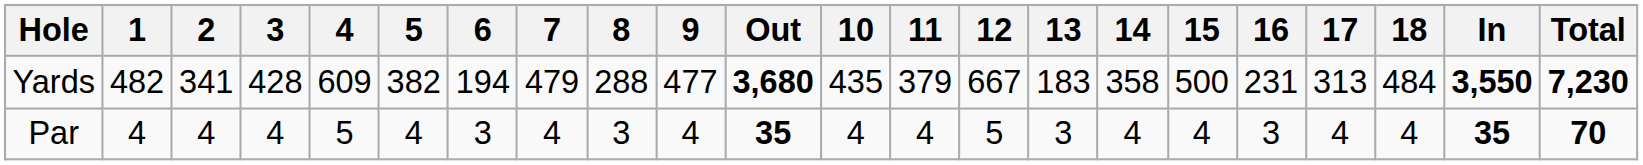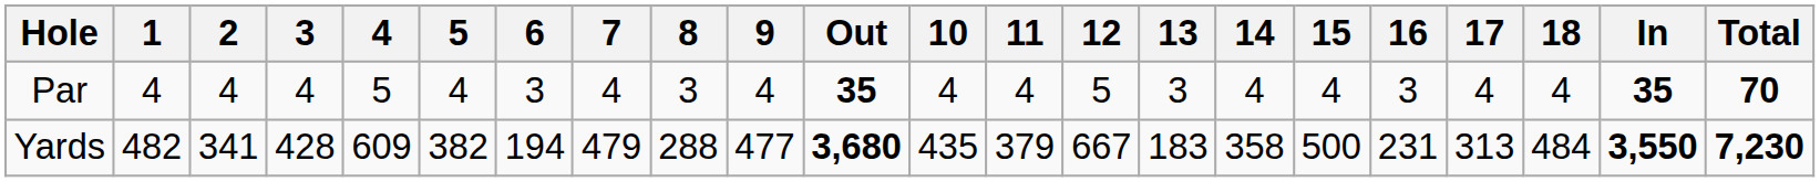 <table class="wikitable" style="text-align:center">
 <tr>
 <th align="left">Hole</th>
 <th>1</th>
 <th>2</th>
 <th>3</th>
 <th>4</th>
 <th>5</th>
 <th>6</th>
 <th>7</th>
 <th>8</th>
 <th>9</th>
 <th>Out</th>
 <th>10</th>
 <th>11</th>
 <th>12</th>
 <th>13</th>
 <th>14</th>
 <th>15</th>
 <th>16</th>
 <th>17</th>
 <th>18</th>
 <th>In</th>
 <th>Total</th>
 </tr>
 <tr>
+<td align="center">Par</td>
+<td>4</td>
+<td>4</td>
+<td>4</td>
+<td>5</td>
+<td>4</td>
+<td>3</td>
+<td>4</td>
+<td>3</td>
+<td>4</td>
+<td><strong>35</strong></td>
+<td>4</td>
+<td>4</td>
+<td>5</td>
+<td>3</td>
+<td>4</td>
+<td>4</td>
+<td>3</td>
+<td>4</td>
+<td>4</td>
+<td><strong>35</strong></td>
+<td><strong>70</strong></td>
+</tr>
+<tr>
 <td align="center">Yards</td>
 <td>482</td>
 <td>341</td>
 <td>428</td>
 <td>609</td>
 <td>382</td>
 <td>194</td>
 <td>479</td>
 <td>288</td>
 <td>477</td>
 <td><strong>3,680</strong></td>
 <td>435</td>
 <td>379</td>
 <td>667</td>
 <td>183</td>
 <td>358</td>
 <td>500</td>
 <td>231</td>
 <td>313</td>
 <td>484</td>
 <td><strong>3,550</strong></td>
 <td><strong>7,230</strong></td>
 </tr>
-<tr>
-<td align="center">Par</td>
-<td>4</td>
-<td>4</td>
-<td>4</td>
-<td>5</td>
-<td>4</td>
-<td>3</td>
-<td>4</td>
-<td>3</td>
-<td>4</td>
-<td><strong>35</strong></td>
-<td>4</td>
-<td>4</td>
-<td>5</td>
-<td>3</td>
-<td>4</td>
-<td>4</td>
-<td>3</td>
-<td>4</td>
-<td>4</td>
-<td><strong>35</strong></td>
-<td><strong>70</strong></td>
-</tr>
 </table>
